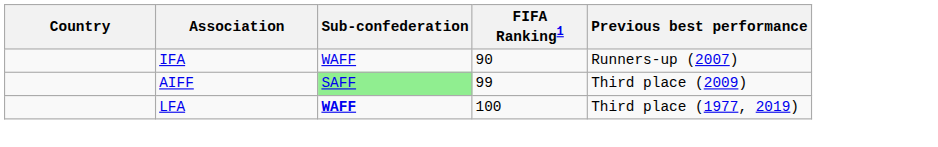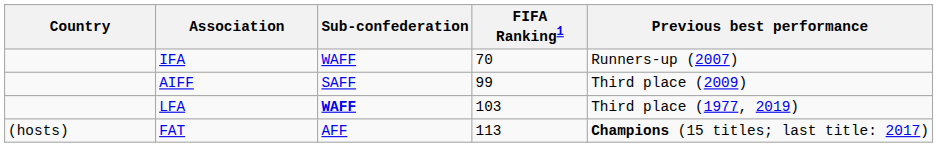 <table class="wikitable sortable">
 <tr>
 <th style="width:130px;">Country</th>
 <th style="width:140px;">Association</th>
 <th>Sub-confederation</th>
 <th style="width:98px;">FIFA Ranking<sup><a href='#'>1</a></sup></th>
 <th>Previous best performance</th>
 </tr>
 <tr>
 <td></td>
 <td><a href='#'>IFA</a></td>
 <td><a href='#'>WAFF</a></td>
-<td>90</td>
+<td>70</td>
 <td>Runners-up (<a href='#'>2007</a>)</td>
 </tr>
 <tr>
 <td></td>
 <td><a href='#'>AIFF</a></td>
-<td style="background: lightgreen;"><a href='#'>SAFF</a></td>
+<td><a href='#'>SAFF</a></td>
 <td>99</td>
 <td>Third place (<a href='#'>2009</a>)</td>
 </tr>
 <tr>
 <td></td>
 <td><a href='#'>LFA</a></td>
 <td><strong><a href='#'>WAFF</a></strong></td>
-<td>100</td>
+<td>103</td>
 <td>Third place (<a href='#'>1977</a>, <a href='#'>2019</a>)</td>
 </tr>
+<tr>
+<td> (hosts)</td>
+<td><a href='#'>FAT</a></td>
+<td><a href='#'>AFF</a></td>
+<td>113</td>
+<td><strong>Champions</strong> (15 titles; last title: <a href='#'>2017</a>)</td>
+</tr>
 </table>
